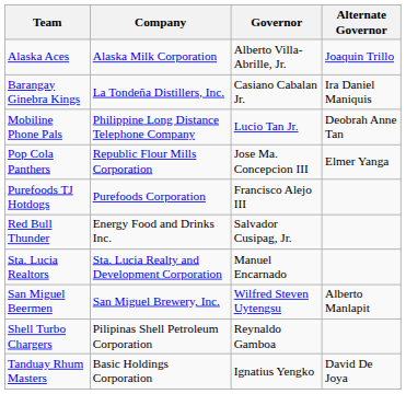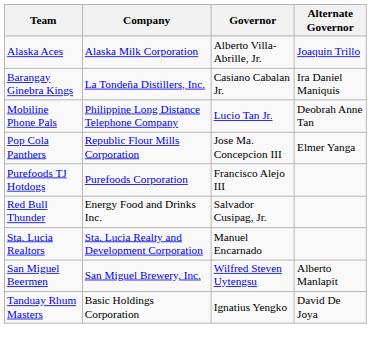 <table class="wikitable sortable" style="font-size:85%; width:70%">
 <tr>
 <th>Team</th>
 <th>Company</th>
 <th>Governor</th>
 <th>Alternate Governor</th>
 </tr>
 <tr>
 <td><a href='#'>Alaska Aces</a></td>
 <td><a href='#'>Alaska Milk Corporation</a></td>
 <td>Alberto Villa-Abrille, Jr.</td>
 <td><a href='#'>Joaquin Trillo</a></td>
 </tr>
 <tr>
 <td><a href='#'>Barangay Ginebra Kings</a></td>
 <td><a href='#'>La Tondeña Distillers, Inc.</a></td>
 <td>Casiano Cabalan Jr.</td>
 <td>Ira Daniel Maniquis</td>
 </tr>
 <tr>
 <td><a href='#'>Mobiline Phone Pals</a></td>
 <td><a href='#'>Philippine Long Distance Telephone Company</a></td>
 <td><a href='#'>Lucio Tan Jr.</a></td>
 <td>Deobrah Anne Tan</td>
 </tr>
 <tr>
 <td><a href='#'>Pop Cola Panthers</a></td>
 <td><a href='#'>Republic Flour Mills Corporation</a></td>
 <td>Jose Ma. Concepcion III</td>
 <td>Elmer Yanga</td>
 </tr>
 <tr>
 <td><a href='#'>Purefoods TJ Hotdogs</a></td>
 <td><a href='#'>Purefoods Corporation</a></td>
 <td>Francisco Alejo III</td>
 <td></td>
 </tr>
 <tr>
 <td><a href='#'>Red Bull Thunder</a></td>
 <td>Energy Food and Drinks Inc.</td>
 <td>Salvador Cusipag, Jr.</td>
 <td></td>
 </tr>
 <tr>
 <td><a href='#'>Sta. Lucia Realtors</a></td>
 <td><a href='#'>Sta. Lucia Realty and Development Corporation</a></td>
 <td>Manuel Encarnado</td>
 <td></td>
 </tr>
 <tr>
 <td><a href='#'>San Miguel Beermen</a></td>
 <td><a href='#'>San Miguel Brewery, Inc.</a></td>
 <td><a href='#'>Wilfred Steven Uytengsu</a></td>
 <td>Alberto Manlapit</td>
 </tr>
 <tr>
-<td><a href='#'>Shell Turbo Chargers</a></td>
-<td>Pilipinas Shell Petroleum Corporation</td>
-<td>Reynaldo Gamboa</td>
-<td></td>
-</tr>
-<tr>
 <td><a href='#'>Tanduay Rhum Masters</a></td>
 <td>Basic Holdings Corporation</td>
 <td>Ignatius Yengko</td>
 <td>David De Joya</td>
 </tr>
 </table>
